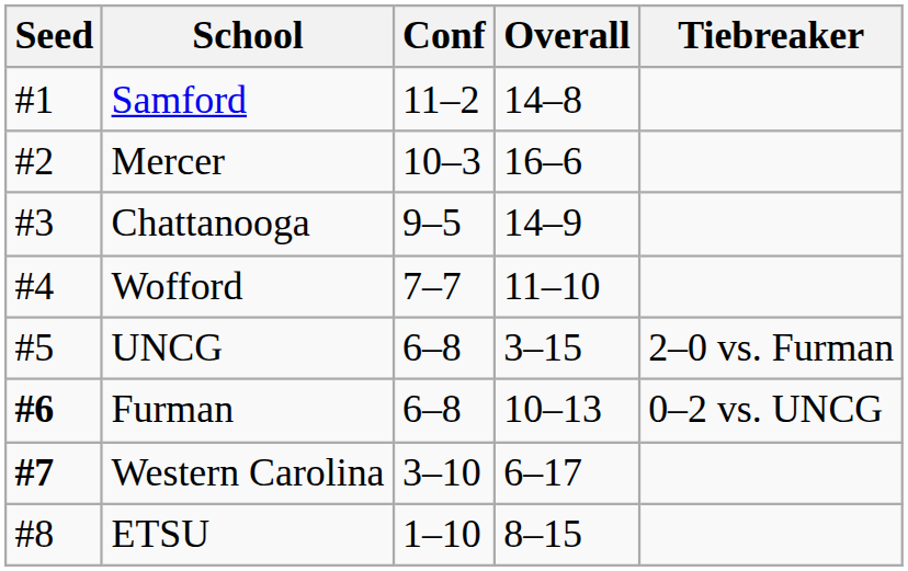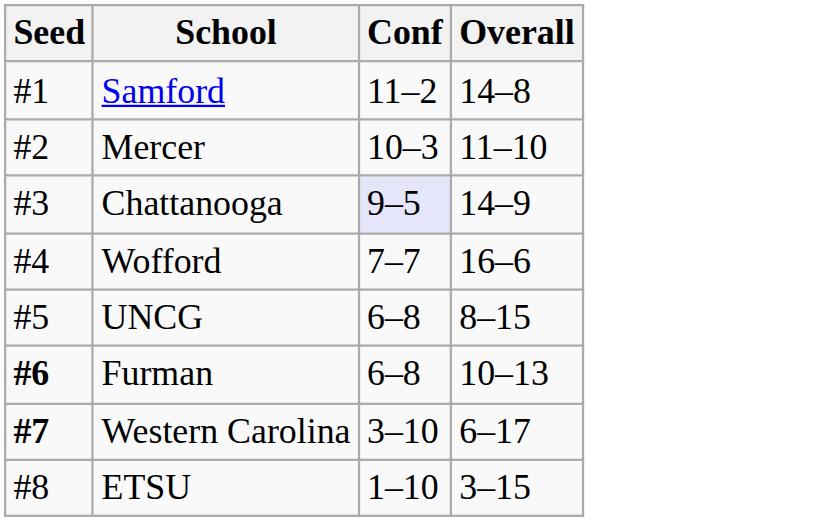 <table class="wikitable">
 <tr>
 <th>Seed</th>
 <th>School</th>
 <th>Conf</th>
 <th>Overall</th>
-<th>Tiebreaker</th>
 </tr>
 <tr>
 <td>#1</td>
 <td><a href='#'>Samford</a></td>
 <td>11–2</td>
 <td>14–8</td>
-<td></td>
 </tr>
 <tr>
 <td>#2</td>
 <td>Mercer</td>
 <td>10–3</td>
-<td>16–6</td>
-<td></td>
+<td>11–10</td>
 </tr>
 <tr>
 <td>#3</td>
 <td>Chattanooga</td>
-<td>9–5</td>
+<td style="background: lavender;">9–5</td>
 <td>14–9</td>
-<td></td>
 </tr>
 <tr>
 <td>#4</td>
 <td>Wofford</td>
 <td>7–7</td>
-<td>11–10</td>
-<td></td>
+<td>16–6</td>
 </tr>
 <tr>
 <td>#5</td>
 <td>UNCG</td>
 <td>6–8</td>
-<td>3–15</td>
-<td>2–0 vs. Furman</td>
+<td>8–15</td>
 </tr>
 <tr>
 <td><strong>#6</strong></td>
 <td>Furman</td>
 <td>6–8</td>
 <td>10–13</td>
-<td>0–2 vs. UNCG</td>
 </tr>
 <tr>
 <td><strong>#7</strong></td>
 <td>Western Carolina</td>
 <td>3–10</td>
 <td>6–17</td>
-<td></td>
 </tr>
 <tr>
 <td>#8</td>
 <td>ETSU</td>
 <td>1–10</td>
-<td>8–15</td>
-<td></td>
+<td>3–15</td>
 </tr>
 </table>
